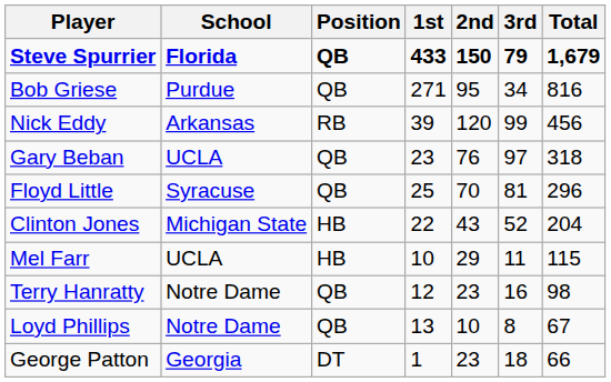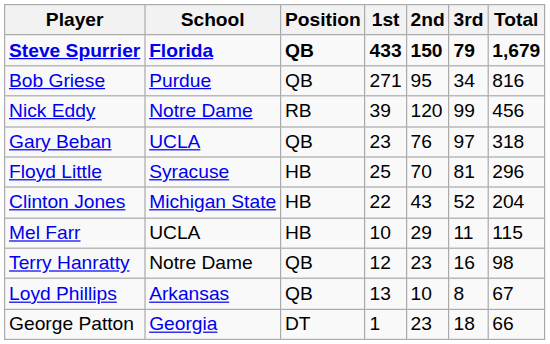 <table class="wikitable">
 <tr>
 <th>Player</th>
 <th>School</th>
 <th>Position</th>
 <th>1st</th>
 <th>2nd</th>
 <th>3rd</th>
 <th>Total</th>
 </tr>
 <tr>
 <td><strong><a href='#'>Steve Spurrier</a></strong></td>
 <td><strong><a href='#'>Florida</a></strong></td>
 <td><strong>QB</strong></td>
 <td><strong>433</strong></td>
 <td><strong>150</strong></td>
 <td><strong>79</strong></td>
 <td><strong>1,679</strong></td>
 </tr>
 <tr>
 <td><a href='#'>Bob Griese</a></td>
 <td><a href='#'>Purdue</a></td>
 <td>QB</td>
 <td>271</td>
 <td>95</td>
 <td>34</td>
 <td>816</td>
 </tr>
 <tr>
 <td><a href='#'>Nick Eddy</a></td>
-<td><a href='#'>Arkansas</a></td>
+<td><a href='#'>Notre Dame</a></td>
 <td>RB</td>
 <td>39</td>
 <td>120</td>
 <td>99</td>
 <td>456</td>
 </tr>
 <tr>
 <td><a href='#'>Gary Beban</a></td>
 <td><a href='#'>UCLA</a></td>
 <td>QB</td>
 <td>23</td>
 <td>76</td>
 <td>97</td>
 <td>318</td>
 </tr>
 <tr>
 <td><a href='#'>Floyd Little</a></td>
 <td><a href='#'>Syracuse</a></td>
-<td>QB</td>
+<td>HB</td>
 <td>25</td>
 <td>70</td>
 <td>81</td>
 <td>296</td>
 </tr>
 <tr>
 <td><a href='#'>Clinton Jones</a></td>
 <td><a href='#'>Michigan State</a></td>
 <td>HB</td>
 <td>22</td>
 <td>43</td>
 <td>52</td>
 <td>204</td>
 </tr>
 <tr>
 <td><a href='#'>Mel Farr</a></td>
 <td>UCLA</td>
 <td>HB</td>
 <td>10</td>
 <td>29</td>
 <td>11</td>
 <td>115</td>
 </tr>
 <tr>
 <td><a href='#'>Terry Hanratty</a></td>
 <td>Notre Dame</td>
 <td>QB</td>
 <td>12</td>
 <td>23</td>
 <td>16</td>
 <td>98</td>
 </tr>
 <tr>
 <td><a href='#'>Loyd Phillips</a></td>
-<td><a href='#'>Notre Dame</a></td>
+<td><a href='#'>Arkansas</a></td>
 <td>QB</td>
 <td>13</td>
 <td>10</td>
 <td>8</td>
 <td>67</td>
 </tr>
 <tr>
 <td>George Patton</td>
 <td><a href='#'>Georgia</a></td>
 <td>DT</td>
 <td>1</td>
 <td>23</td>
 <td>18</td>
 <td>66</td>
 </tr>
 </table>
